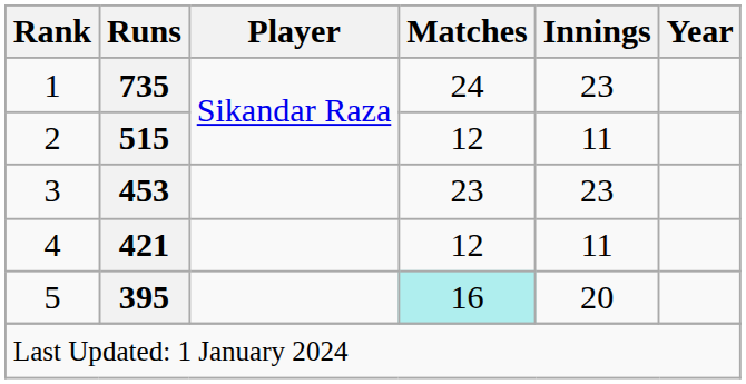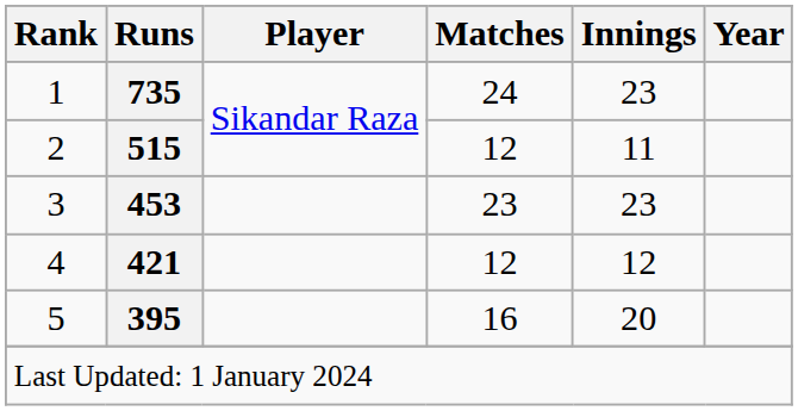 <table class="wikitable sortable">
 <tr>
 <th scope=col>Rank</th>
 <th scope=col>Runs</th>
 <th scope=col>Player</th>
 <th scope=col>Matches</th>
 <th scope=col>Innings</th>
 <th scope=col>Year</th>
 </tr>
 <tr>
 <td align=center>1</td>
 <th scope=row style=text-align:center;>735</th>
 <td rowspan=2><a href='#'>Sikandar Raza</a></td>
 <td align=center>24</td>
 <td align=center>23</td>
 <td></td>
 </tr>
 <tr>
 <td align=center>2</td>
 <th scope=row style=text-align:center;>515</th>
 <td align=center>12</td>
 <td align=center>11</td>
 <td></td>
 </tr>
 <tr>
 <td align=center>3</td>
 <th scope=row style=text-align:center;>453</th>
 <td></td>
 <td align=center>23</td>
 <td align=center>23</td>
 <td></td>
 </tr>
 <tr>
 <td align=center>4</td>
 <th scope=row style=text-align:center;>421</th>
 <td></td>
 <td align=center>12</td>
-<td align=center>11</td>
+<td align=center>12</td>
 <td></td>
 </tr>
 <tr>
 <td align=center>5</td>
 <th scope=row style=text-align:center;>395</th>
 <td></td>
-<td align=center style="background: paleturquoise;">16</td>
+<td align=center>16</td>
 <td align=center>20</td>
 <td></td>
 </tr>
 <tr>
 </tr>
 <tr class=sortbottom>
 <td colspan=6><small>Last Updated: 1 January 2024</small></td>
 </tr>
 </table>
